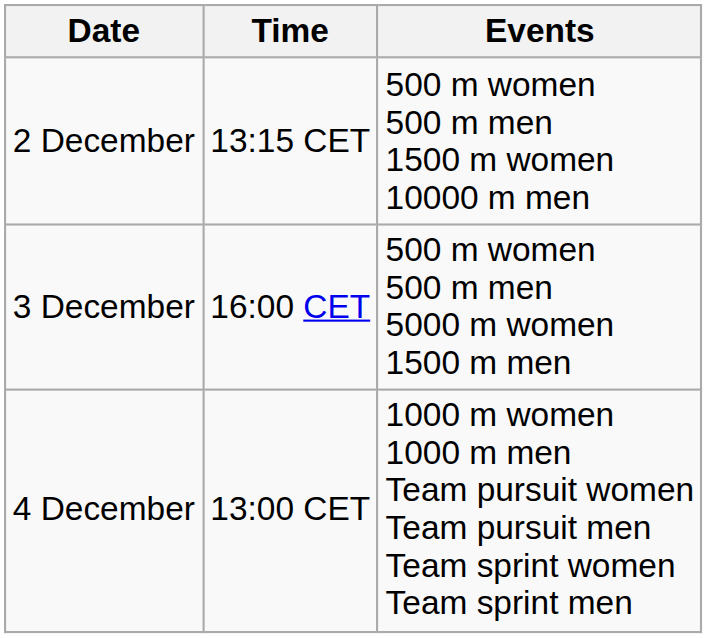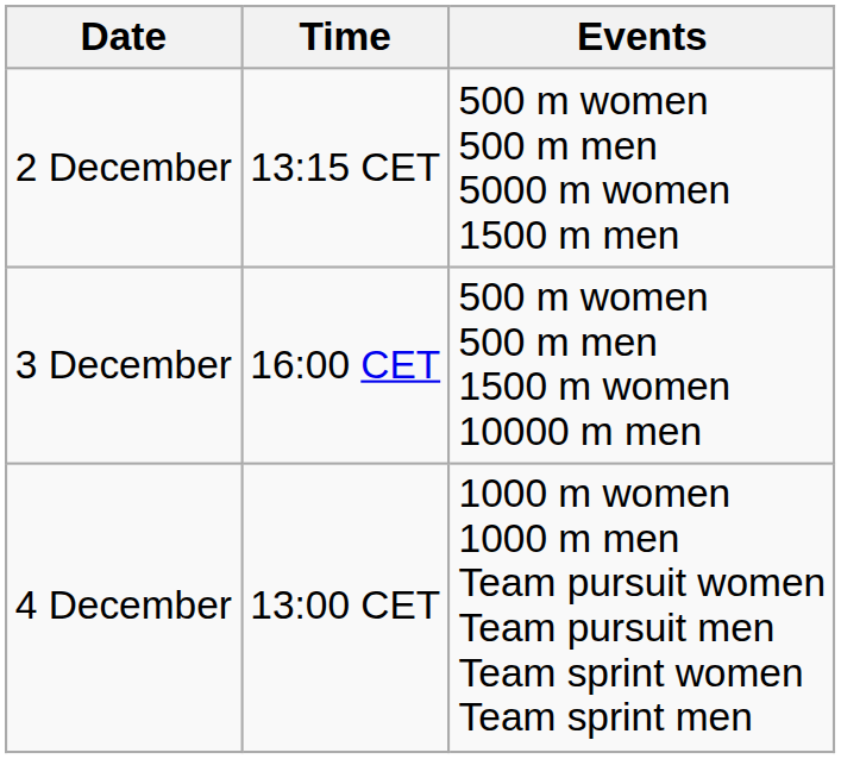 <table class="wikitable" border="1">
 <tr>
 <th>Date</th>
 <th>Time</th>
 <th>Events</th>
 </tr>
 <tr>
 <td>2 December</td>
 <td>13:15 CET</td>
-<td>500 m women<br>500 m men<br>1500 m women<br>10000 m men</td>
+<td>500 m women<br>500 m men<br>5000 m women<br>1500 m men</td>
 </tr>
 <tr>
 <td>3 December</td>
 <td>16:00 <a href='#'>CET</a></td>
-<td>500 m women<br>500 m men<br>5000 m women<br>1500 m men</td>
+<td>500 m women<br>500 m men<br>1500 m women<br>10000 m men</td>
 </tr>
 <tr>
 <td>4 December</td>
 <td>13:00 CET</td>
 <td>1000 m women<br>1000 m men<br>Team pursuit women<br>Team pursuit men<br>Team sprint women<br>Team sprint men</td>
 </tr>
 </table>
